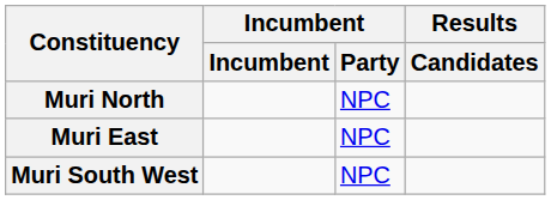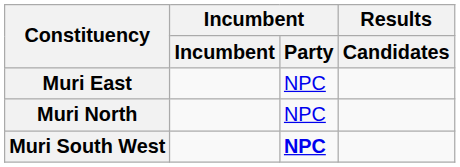 <table class="wikitable sortable">
 <tr>
 <th rowspan="2">Constituency</th>
 <th colspan="2">Incumbent</th>
 <th>Results</th>
 </tr>
 <tr valign="bottom">
 <th>Incumbent</th>
 <th>Party</th>
 <th>Candidates</th>
 </tr>
 <tr>
-<th>Muri North</th>
+<th>Muri East</th>
 <td></td>
 <td><a href='#'>NPC</a></td>
 <td nowrap></td>
 </tr>
 <tr>
-<th>Muri East</th>
+<th>Muri North</th>
 <td></td>
 <td><a href='#'>NPC</a></td>
 <td nowrap></td>
 </tr>
 <tr>
 <th>Muri South West</th>
 <td></td>
-<td><a href='#'>NPC</a></td>
+<td><strong><a href='#'>NPC</a></strong></td>
 <td nowrap></td>
 </tr>
 </table>
